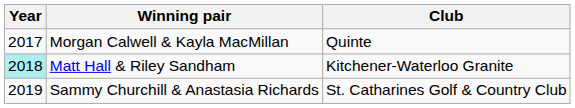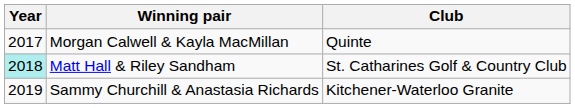 <table class="wikitable">
 <tr>
 <th>Year</th>
 <th>Winning pair</th>
 <th>Club</th>
 </tr>
 <tr>
 <td>2017</td>
 <td>Morgan Calwell & Kayla MacMillan</td>
 <td>Quinte</td>
 </tr>
 <tr>
 <td style="background: paleturquoise;">2018</td>
 <td><a href='#'>Matt Hall</a> & Riley Sandham</td>
-<td>Kitchener-Waterloo Granite</td>
+<td>St. Catharines Golf & Country Club</td>
 </tr>
 <tr>
 <td>2019</td>
 <td>Sammy Churchill & Anastasia Richards</td>
-<td>St. Catharines Golf & Country Club</td>
+<td>Kitchener-Waterloo Granite</td>
 </tr>
 </table>
